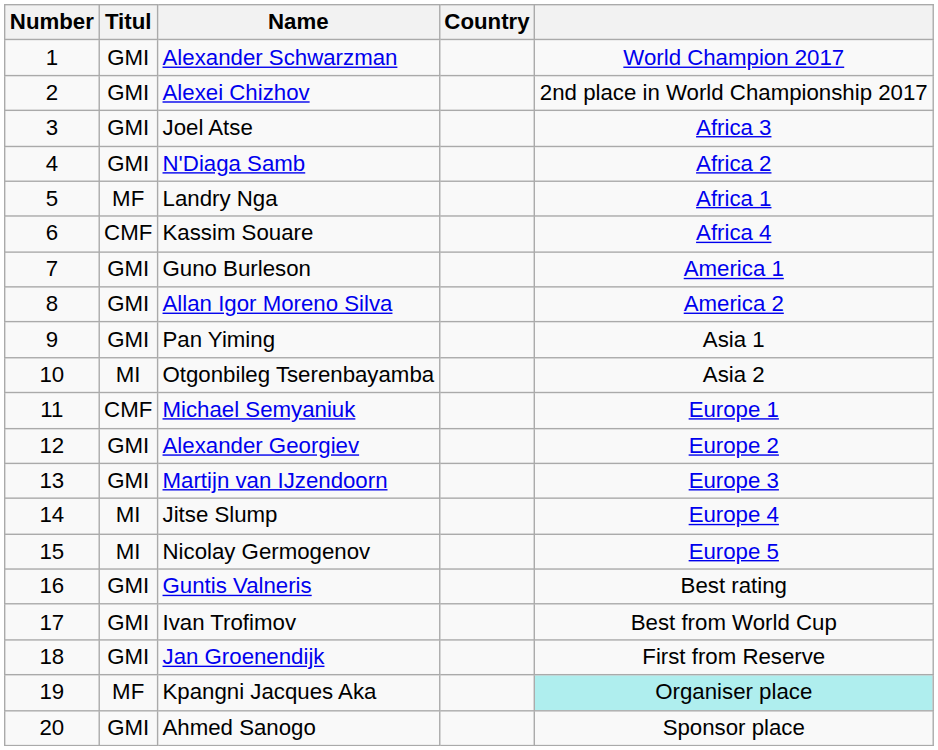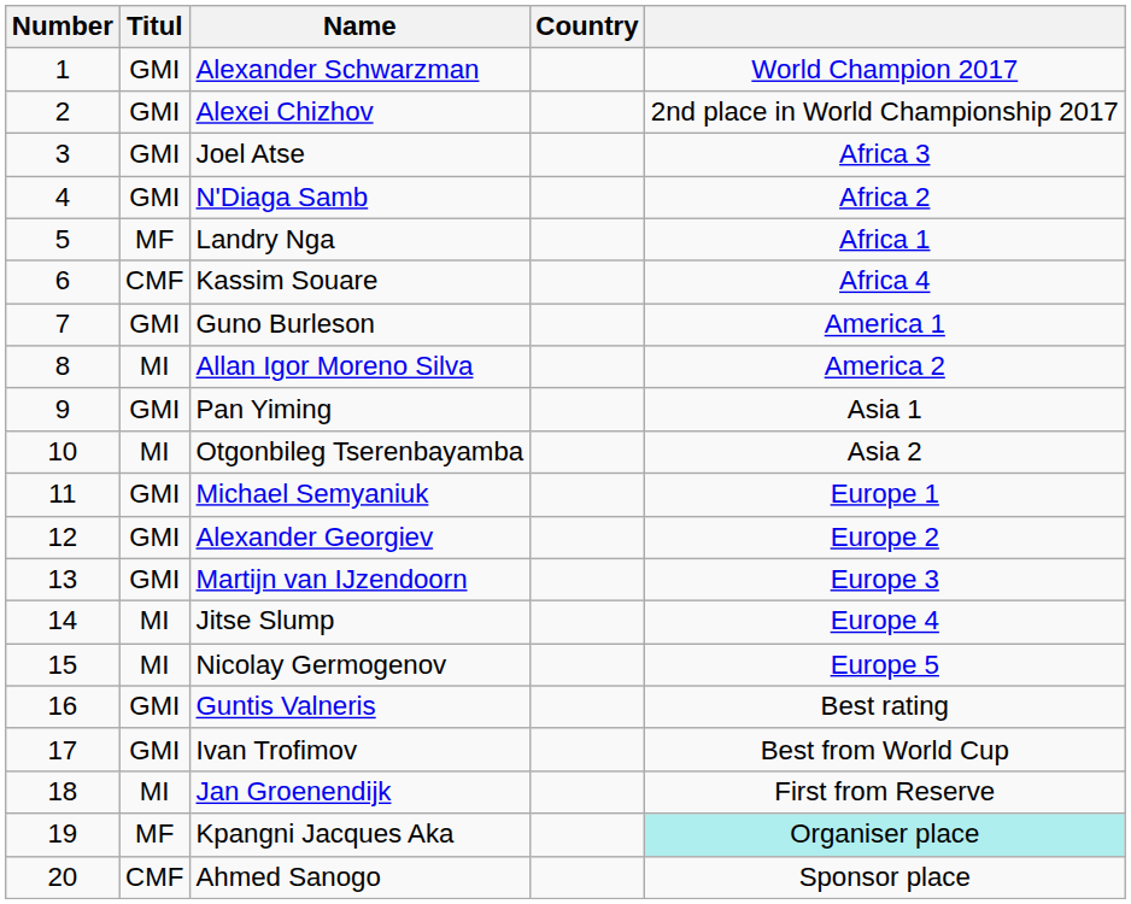 <table class=wikitable style="text-align: center;">
 <tr>
 <th>Number</th>
 <th>Titul</th>
 <th>Name</th>
 <th>Country</th>
 <th></th>
 </tr>
 <tr>
 <td>1</td>
 <td>GMI</td>
 <td align="left"><a href='#'>Alexander Schwarzman</a></td>
 <td align="left"></td>
 <td><a href='#'>World Champion 2017</a></td>
 </tr>
 <tr>
 <td>2</td>
 <td>GMI</td>
 <td align="left"><a href='#'>Alexei Chizhov</a></td>
 <td align="left"></td>
 <td>2nd place in World Championship 2017</td>
 </tr>
 <tr>
 <td>3</td>
 <td>GMI</td>
 <td align="left">Joel Atse</td>
 <td align="left"></td>
 <td><a href='#'>Africa 3</a></td>
 </tr>
 <tr>
 <td>4</td>
 <td>GMI</td>
 <td align="left"><a href='#'>N'Diaga Samb</a></td>
 <td align="left"></td>
 <td><a href='#'>Africa 2</a></td>
 </tr>
 <tr>
 <td>5</td>
 <td>MF</td>
 <td align="left">Landry Nga</td>
 <td align="left"></td>
 <td><a href='#'>Africa 1</a></td>
 </tr>
 <tr>
 <td>6</td>
 <td>CMF</td>
 <td align="left">Kassim Souare</td>
 <td align="left"></td>
 <td><a href='#'>Africa 4</a></td>
 </tr>
 <tr>
 <td>7</td>
 <td>GMI</td>
 <td align="left">Guno Burleson</td>
 <td align="left"></td>
 <td><a href='#'>America 1</a></td>
 </tr>
 <tr>
 <td>8</td>
-<td>GMI</td>
+<td>MI</td>
 <td align="left"><a href='#'>Allan Igor Moreno Silva</a></td>
 <td align="left"></td>
 <td><a href='#'>America 2</a></td>
 </tr>
 <tr>
 <td>9</td>
 <td>GMI</td>
 <td align="left">Pan Yiming</td>
 <td align="left"></td>
 <td>Asia 1</td>
 </tr>
 <tr>
 <td>10</td>
 <td>MI</td>
 <td align="left">Otgonbileg Tserenbayamba</td>
 <td align="left"></td>
 <td>Asia 2</td>
 </tr>
 <tr>
 <td>11</td>
-<td>CMF</td>
+<td>GMI</td>
 <td align="left"><a href='#'>Michael Semyaniuk</a></td>
 <td align="left"></td>
 <td><a href='#'>Europe 1</a></td>
 </tr>
 <tr>
 <td>12</td>
 <td>GMI</td>
 <td align="left"><a href='#'>Alexander Georgiev</a></td>
 <td align="left"></td>
 <td><a href='#'>Europe 2</a></td>
 </tr>
 <tr>
 <td>13</td>
 <td>GMI</td>
 <td align="left"><a href='#'>Martijn van IJzendoorn</a></td>
 <td align="left"></td>
 <td><a href='#'>Europe 3</a></td>
 </tr>
 <tr>
 <td>14</td>
 <td>MI</td>
 <td align="left">Jitse Slump</td>
 <td align="left"></td>
 <td><a href='#'>Europe 4</a></td>
 </tr>
 <tr>
 <td>15</td>
 <td>MI</td>
 <td align="left">Nicolay Germogenov</td>
 <td align="left"></td>
 <td><a href='#'>Europe 5</a></td>
 </tr>
 <tr>
 <td>16</td>
 <td>GMI</td>
 <td align="left"><a href='#'>Guntis Valneris</a></td>
 <td align="left"></td>
 <td>Best rating</td>
 </tr>
 <tr>
 <td>17</td>
 <td>GMI</td>
 <td align="left">Ivan Trofimov</td>
 <td align="left"></td>
 <td>Best from World Cup</td>
 </tr>
 <tr>
 <td>18</td>
-<td>GMI</td>
+<td>MI</td>
 <td align="left"><a href='#'>Jan Groenendijk</a></td>
 <td align="left"></td>
 <td>First from Reserve</td>
 </tr>
 <tr>
 <td>19</td>
 <td>MF</td>
 <td align="left">Kpangni Jacques Aka</td>
 <td align="left"></td>
 <td style="background: paleturquoise;">Organiser place</td>
 </tr>
 <tr>
 <td>20</td>
-<td>GMI</td>
+<td>CMF</td>
 <td align="left">Ahmed Sanogo</td>
 <td align="left"></td>
 <td>Sponsor place</td>
 </tr>
 </table>
